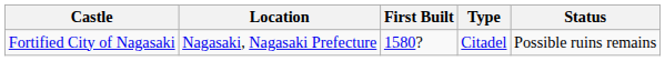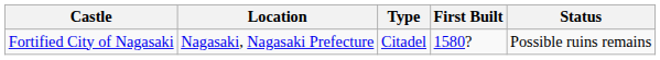 <table class="wikitable sortable">
 <tr>
 <th>Castle</th>
 <th>Location</th>
+<th>Type</th>
 <th data-sort-type=number>First Built</th>
-<th>Type</th>
 <th>Status</th>
 </tr>
 <tr>
 <td><a href='#'>Fortified City of Nagasaki</a></td>
 <td><a href='#'>Nagasaki</a>, <a href='#'>Nagasaki Prefecture</a></td>
+<td><a href='#'>Citadel</a></td>
 <td><a href='#'>1580</a>?</td>
-<td><a href='#'>Citadel</a></td>
 <td>Possible ruins remains</td>
 </tr>
 </table>
